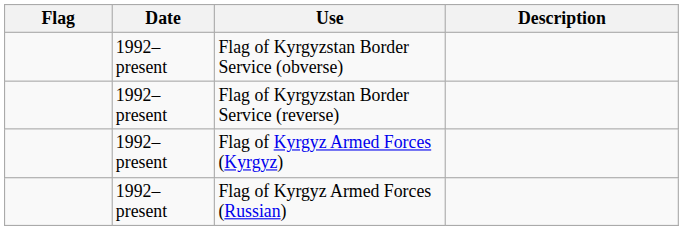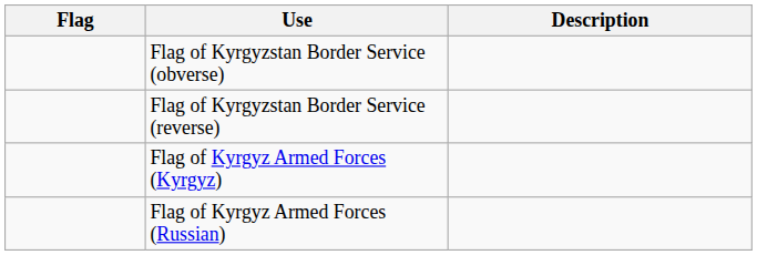 <table class="wikitable" style="background: #f9f9f9">
 <tr>
 <th width="112">Flag</th>
-<th width="100">Date</th>
 <th width="250">Use</th>
 <th width="250">Description</th>
 </tr>
 <tr>
 <td></td>
-<td>1992–present</td>
 <td>Flag of Kyrgyzstan Border Service (obverse)</td>
 <td></td>
 </tr>
 <tr>
 <td></td>
-<td>1992–present</td>
 <td>Flag of Kyrgyzstan Border Service (reverse)</td>
 <td></td>
 </tr>
 <tr>
 <td></td>
-<td>1992–present</td>
 <td>Flag of <a href='#'>Kyrgyz Armed Forces</a> (<a href='#'>Kyrgyz</a>)</td>
 <td></td>
 </tr>
 <tr>
 <td></td>
-<td>1992–present</td>
 <td>Flag of Kyrgyz Armed Forces (<a href='#'>Russian</a>)</td>
 <td></td>
 </tr>
 </table>
